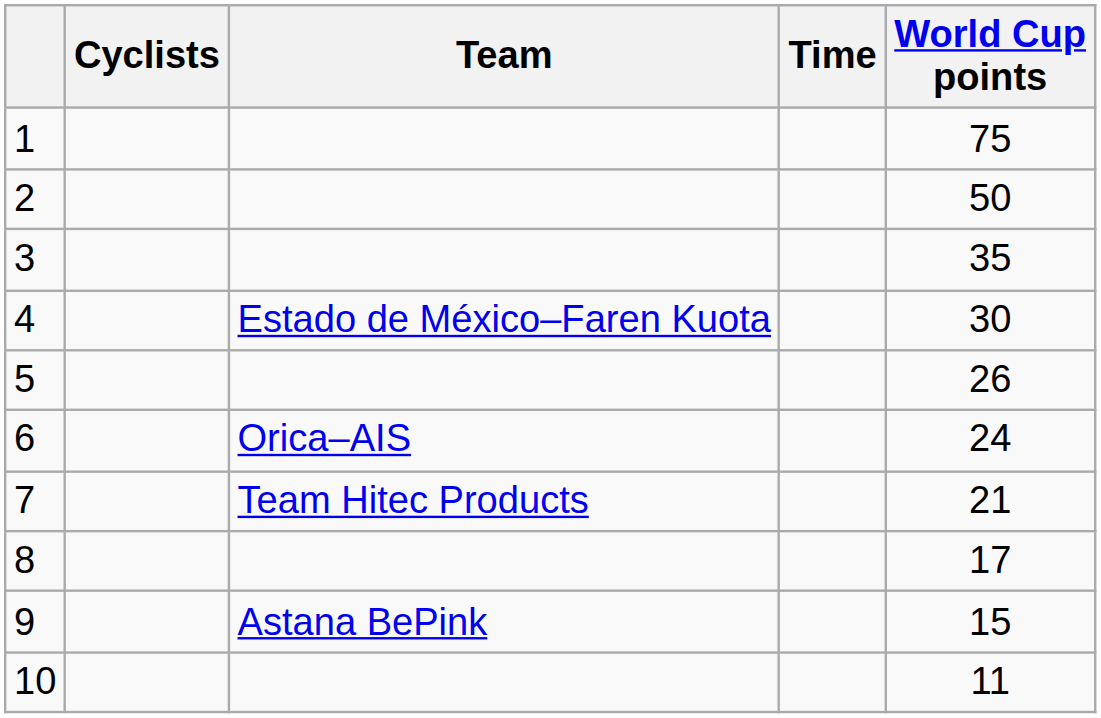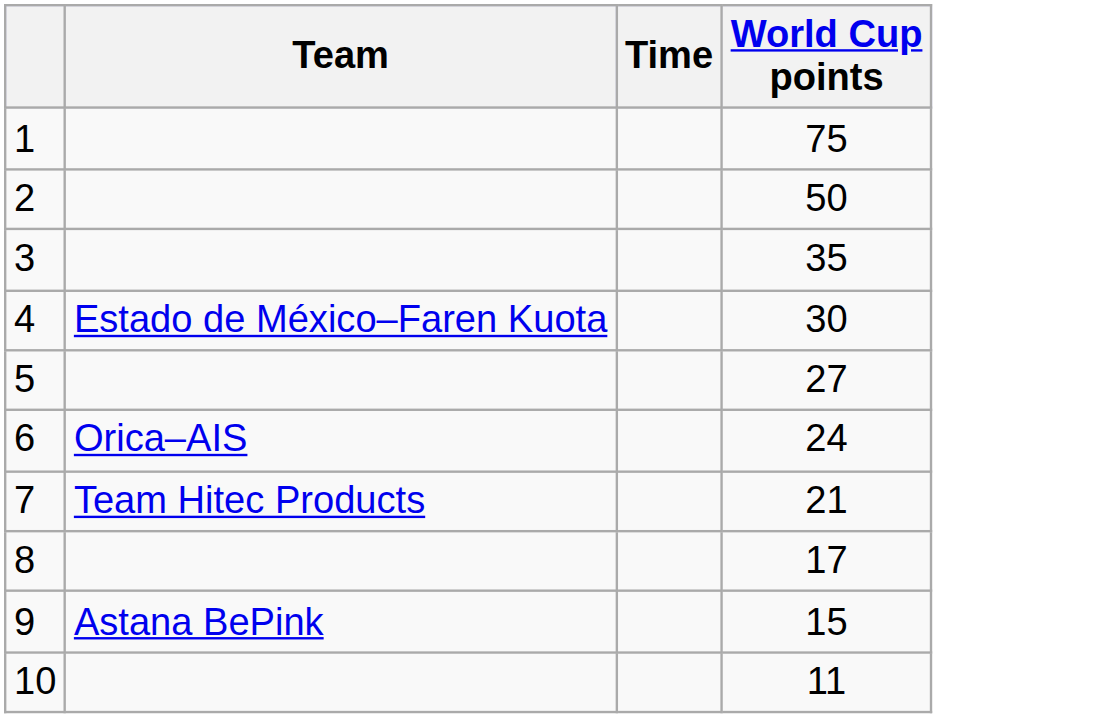 <table class="wikitable">
 <tr style="background:#ccccff;">
 <th></th>
-<th>Cyclists</th>
 <th>Team</th>
 <th>Time</th>
 <th><a href='#'>World Cup</a><br>points</th>
 </tr>
 <tr>
 <td>1</td>
 <td></td>
-<td></td>
 <td align="right"></td>
 <td align="center">75</td>
 </tr>
 <tr>
 <td>2</td>
-<td></td>
 <td></td>
 <td align="right"></td>
 <td align="center">50</td>
 </tr>
 <tr>
 <td>3</td>
 <td></td>
-<td></td>
 <td align="right"></td>
 <td align="center">35</td>
 </tr>
 <tr>
 <td>4</td>
-<td></td>
 <td><a href='#'>Estado de México–Faren Kuota</a></td>
 <td align="right"></td>
 <td align="center">30</td>
 </tr>
 <tr>
 <td>5</td>
 <td></td>
-<td></td>
 <td align="right"></td>
-<td align="center">26</td>
+<td align="center">27</td>
 </tr>
 <tr>
 <td>6</td>
-<td></td>
 <td><a href='#'>Orica–AIS</a></td>
 <td align="right"></td>
 <td align="center">24</td>
 </tr>
 <tr>
 <td>7</td>
-<td></td>
 <td><a href='#'>Team Hitec Products</a></td>
 <td align="right"></td>
 <td align="center">21</td>
 </tr>
 <tr>
 <td>8</td>
 <td></td>
-<td></td>
 <td align="right"></td>
 <td align="center">17</td>
 </tr>
 <tr>
 <td>9</td>
-<td></td>
 <td><a href='#'>Astana BePink</a></td>
 <td align="right"></td>
 <td align="center">15</td>
 </tr>
 <tr>
 <td>10</td>
 <td></td>
-<td></td>
 <td align="right"></td>
 <td align="center">11</td>
 </tr>
 </table>
